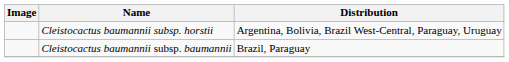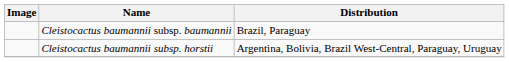 <table class="wikitable">
 <tr>
 <th>Image</th>
 <th>Name</th>
 <th>Distribution</th>
 </tr>
 <tr>
 <td></td>
+<td><em>Cleistocactus baumannii</em> subsp. <em>baumannii</em></td>
+<td>Brazil, Paraguay</td>
+</tr>
+<tr>
+<td></td>
 <td><em>Cleistocactus baumannii subsp. horstii</em> </td>
 <td>Argentina, Bolivia, Brazil West-Central, Paraguay, Uruguay</td>
 </tr>
 <tr>
-<td></td>
-<td><em>Cleistocactus baumannii</em> subsp. <em>baumannii</em></td>
-<td>Brazil, Paraguay</td>
-</tr>
-<tr>
 </tr>
 </table>
